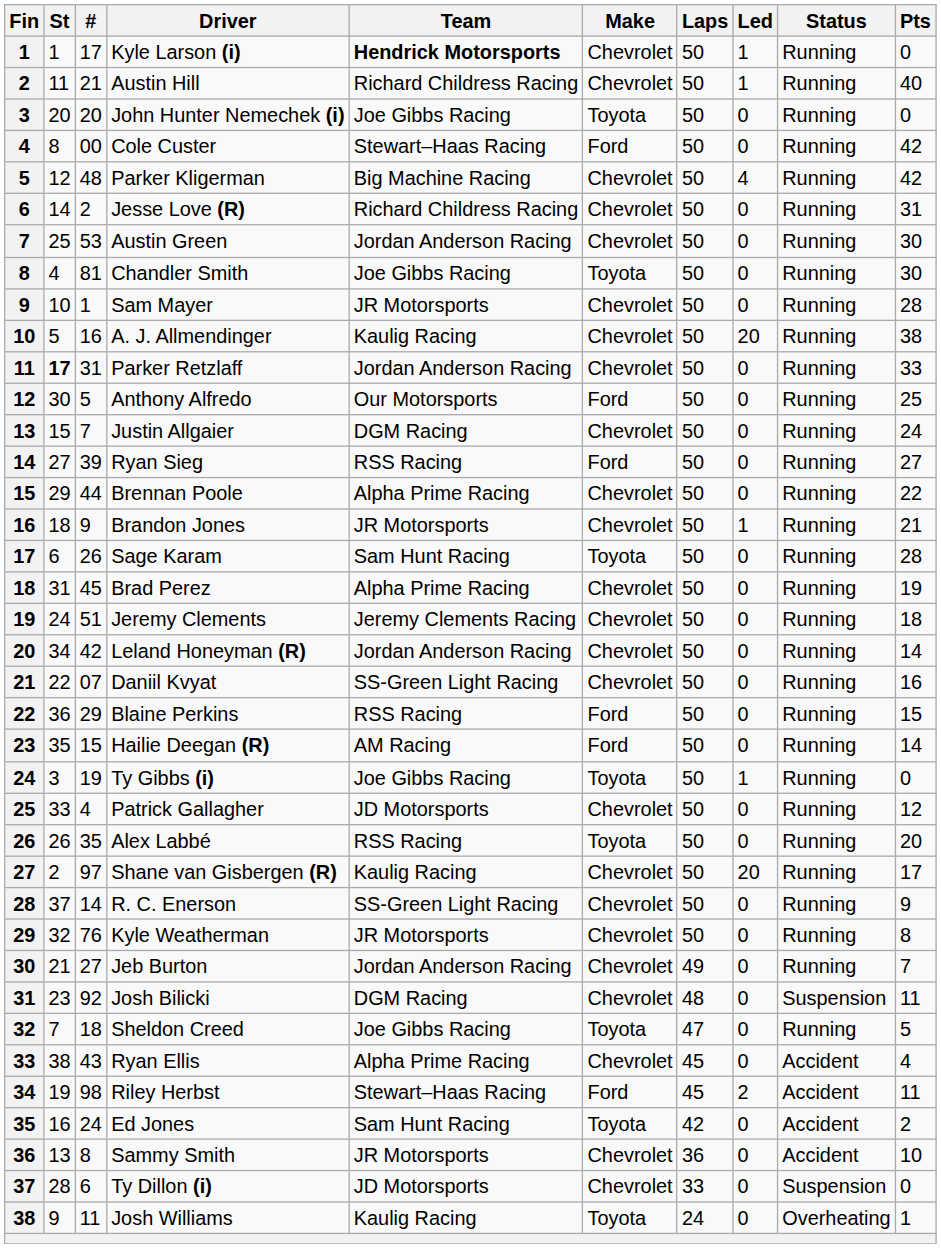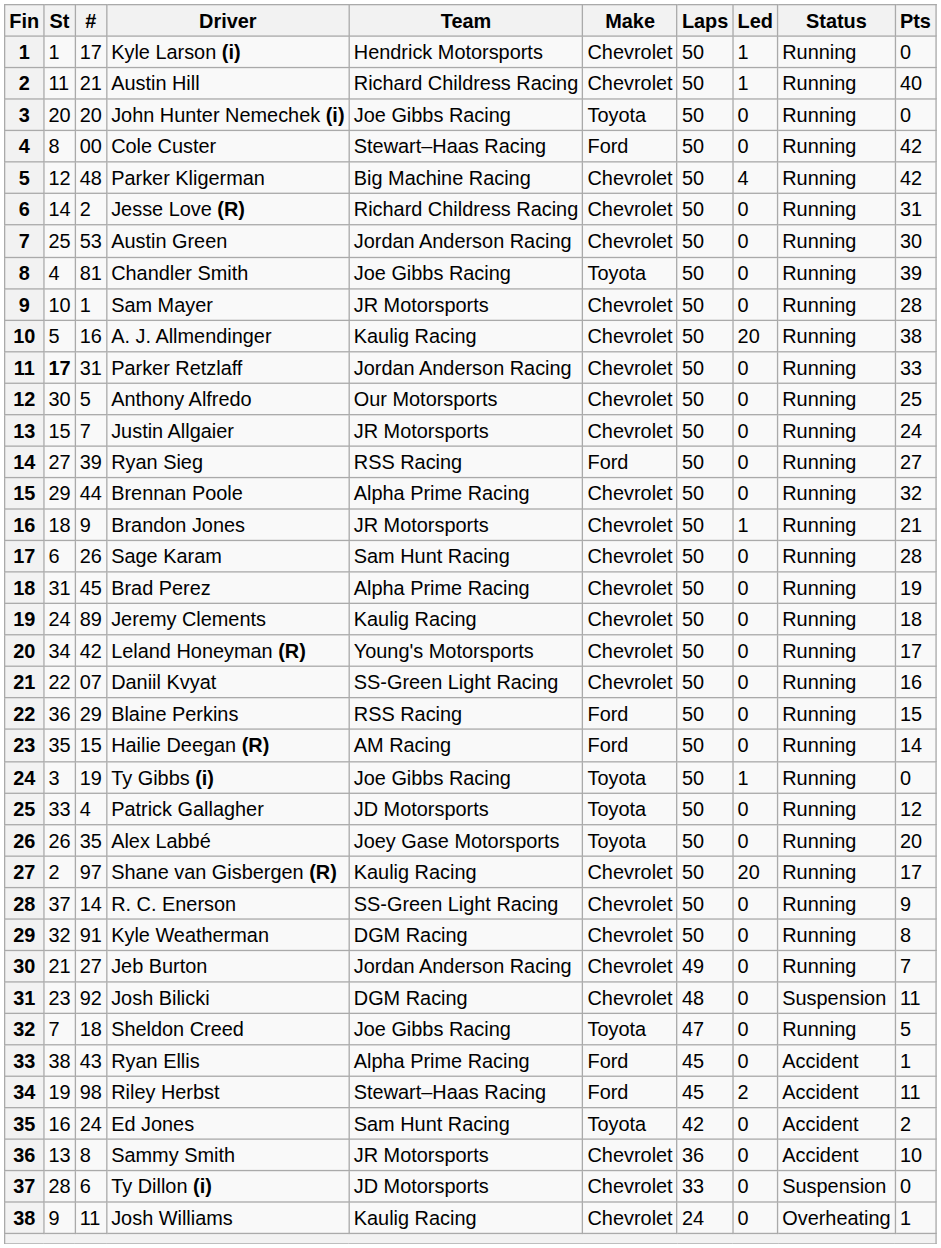 <table class="wikitable" style="font-size:95%">
 <tr>
 <th>Fin</th>
 <th>St</th>
 <th>#</th>
 <th>Driver</th>
 <th>Team</th>
 <th>Make</th>
 <th>Laps</th>
 <th>Led</th>
 <th>Status</th>
 <th>Pts</th>
 </tr>
 <tr>
 <th>1</th>
 <td>1</td>
 <td>17</td>
 <td>Kyle Larson <strong>(i)</strong></td>
-<td><strong>Hendrick Motorsports</strong></td>
+<td>Hendrick Motorsports</td>
 <td>Chevrolet</td>
 <td>50</td>
 <td>1</td>
 <td>Running</td>
 <td>0</td>
 </tr>
 <tr>
 <th>2</th>
 <td>11</td>
 <td>21</td>
 <td>Austin Hill</td>
 <td>Richard Childress Racing</td>
 <td>Chevrolet</td>
 <td>50</td>
 <td>1</td>
 <td>Running</td>
 <td>40</td>
 </tr>
 <tr>
 <th>3</th>
 <td>20</td>
 <td>20</td>
 <td>John Hunter Nemechek <strong>(i)</strong></td>
 <td>Joe Gibbs Racing</td>
 <td>Toyota</td>
 <td>50</td>
 <td>0</td>
 <td>Running</td>
 <td>0</td>
 </tr>
 <tr>
 <th>4</th>
 <td>8</td>
 <td>00</td>
 <td>Cole Custer</td>
 <td>Stewart–Haas Racing</td>
 <td>Ford</td>
 <td>50</td>
 <td>0</td>
 <td>Running</td>
 <td>42</td>
 </tr>
 <tr>
 <th>5</th>
 <td>12</td>
 <td>48</td>
 <td>Parker Kligerman</td>
 <td>Big Machine Racing</td>
 <td>Chevrolet</td>
 <td>50</td>
 <td>4</td>
 <td>Running</td>
 <td>42</td>
 </tr>
 <tr>
 <th>6</th>
 <td>14</td>
 <td>2</td>
 <td>Jesse Love <strong>(R)</strong></td>
 <td>Richard Childress Racing</td>
 <td>Chevrolet</td>
 <td>50</td>
 <td>0</td>
 <td>Running</td>
 <td>31</td>
 </tr>
 <tr>
 <th>7</th>
 <td>25</td>
 <td>53</td>
 <td>Austin Green</td>
 <td>Jordan Anderson Racing</td>
 <td>Chevrolet</td>
 <td>50</td>
 <td>0</td>
 <td>Running</td>
 <td>30</td>
 </tr>
 <tr>
 <th>8</th>
 <td>4</td>
 <td>81</td>
 <td>Chandler Smith</td>
 <td>Joe Gibbs Racing</td>
 <td>Toyota</td>
 <td>50</td>
 <td>0</td>
 <td>Running</td>
-<td>30</td>
+<td>39</td>
 </tr>
 <tr>
 <th>9</th>
 <td>10</td>
 <td>1</td>
 <td>Sam Mayer</td>
 <td>JR Motorsports</td>
 <td>Chevrolet</td>
 <td>50</td>
 <td>0</td>
 <td>Running</td>
 <td>28</td>
 </tr>
 <tr>
 <th>10</th>
 <td>5</td>
 <td>16</td>
 <td>A. J. Allmendinger</td>
 <td>Kaulig Racing</td>
 <td>Chevrolet</td>
 <td>50</td>
 <td>20</td>
 <td>Running</td>
 <td>38</td>
 </tr>
 <tr>
 <th>11</th>
 <td><strong>17</strong></td>
 <td>31</td>
 <td>Parker Retzlaff</td>
 <td>Jordan Anderson Racing</td>
 <td>Chevrolet</td>
 <td>50</td>
 <td>0</td>
 <td>Running</td>
 <td>33</td>
 </tr>
 <tr>
 <th>12</th>
 <td>30</td>
 <td>5</td>
 <td>Anthony Alfredo</td>
 <td>Our Motorsports</td>
-<td>Ford</td>
+<td>Chevrolet</td>
 <td>50</td>
 <td>0</td>
 <td>Running</td>
 <td>25</td>
 </tr>
 <tr>
 <th>13</th>
 <td>15</td>
 <td>7</td>
 <td>Justin Allgaier</td>
-<td>DGM Racing</td>
+<td>JR Motorsports</td>
 <td>Chevrolet</td>
 <td>50</td>
 <td>0</td>
 <td>Running</td>
 <td>24</td>
 </tr>
 <tr>
 <th>14</th>
 <td>27</td>
 <td>39</td>
 <td>Ryan Sieg</td>
 <td>RSS Racing</td>
 <td>Ford</td>
 <td>50</td>
 <td>0</td>
 <td>Running</td>
 <td>27</td>
 </tr>
 <tr>
 <th>15</th>
 <td>29</td>
 <td>44</td>
 <td>Brennan Poole</td>
 <td>Alpha Prime Racing</td>
 <td>Chevrolet</td>
 <td>50</td>
 <td>0</td>
 <td>Running</td>
-<td>22</td>
+<td>32</td>
 </tr>
 <tr>
 <th>16</th>
 <td>18</td>
 <td>9</td>
 <td>Brandon Jones</td>
 <td>JR Motorsports</td>
 <td>Chevrolet</td>
 <td>50</td>
 <td>1</td>
 <td>Running</td>
 <td>21</td>
 </tr>
 <tr>
 <th>17</th>
 <td>6</td>
 <td>26</td>
 <td>Sage Karam</td>
 <td>Sam Hunt Racing</td>
-<td>Toyota</td>
+<td>Chevrolet</td>
 <td>50</td>
 <td>0</td>
 <td>Running</td>
 <td>28</td>
 </tr>
 <tr>
 <th>18</th>
 <td>31</td>
 <td>45</td>
 <td>Brad Perez</td>
 <td>Alpha Prime Racing</td>
 <td>Chevrolet</td>
 <td>50</td>
 <td>0</td>
 <td>Running</td>
 <td>19</td>
 </tr>
 <tr>
 <th>19</th>
 <td>24</td>
-<td>51</td>
+<td>89</td>
 <td>Jeremy Clements</td>
-<td>Jeremy Clements Racing</td>
+<td>Kaulig Racing</td>
 <td>Chevrolet</td>
 <td>50</td>
 <td>0</td>
 <td>Running</td>
 <td>18</td>
 </tr>
 <tr>
 <th>20</th>
 <td>34</td>
 <td>42</td>
 <td>Leland Honeyman <strong>(R)</strong></td>
-<td>Jordan Anderson Racing</td>
+<td>Young's Motorsports</td>
 <td>Chevrolet</td>
 <td>50</td>
 <td>0</td>
 <td>Running</td>
-<td>14</td>
+<td>17</td>
 </tr>
 <tr>
 <th>21</th>
 <td>22</td>
 <td>07</td>
 <td>Daniil Kvyat</td>
 <td>SS-Green Light Racing</td>
 <td>Chevrolet</td>
 <td>50</td>
 <td>0</td>
 <td>Running</td>
 <td>16</td>
 </tr>
 <tr>
 <th>22</th>
 <td>36</td>
 <td>29</td>
 <td>Blaine Perkins</td>
 <td>RSS Racing</td>
 <td>Ford</td>
 <td>50</td>
 <td>0</td>
 <td>Running</td>
 <td>15</td>
 </tr>
 <tr>
 <th>23</th>
 <td>35</td>
 <td>15</td>
 <td>Hailie Deegan <strong>(R)</strong></td>
 <td>AM Racing</td>
 <td>Ford</td>
 <td>50</td>
 <td>0</td>
 <td>Running</td>
 <td>14</td>
 </tr>
 <tr>
 <th>24</th>
 <td>3</td>
 <td>19</td>
 <td>Ty Gibbs <strong>(i)</strong></td>
 <td>Joe Gibbs Racing</td>
 <td>Toyota</td>
 <td>50</td>
 <td>1</td>
 <td>Running</td>
 <td>0</td>
 </tr>
 <tr>
 <th>25</th>
 <td>33</td>
 <td>4</td>
 <td>Patrick Gallagher</td>
 <td>JD Motorsports</td>
-<td>Chevrolet</td>
+<td>Toyota</td>
 <td>50</td>
 <td>0</td>
 <td>Running</td>
 <td>12</td>
 </tr>
 <tr>
 <th>26</th>
 <td>26</td>
 <td>35</td>
 <td>Alex Labbé</td>
-<td>RSS Racing</td>
+<td>Joey Gase Motorsports</td>
 <td>Toyota</td>
 <td>50</td>
 <td>0</td>
 <td>Running</td>
 <td>20</td>
 </tr>
 <tr>
 <th>27</th>
 <td>2</td>
 <td>97</td>
 <td>Shane van Gisbergen <strong>(R)</strong></td>
 <td>Kaulig Racing</td>
 <td>Chevrolet</td>
 <td>50</td>
 <td>20</td>
 <td>Running</td>
 <td>17</td>
 </tr>
 <tr>
 <th>28</th>
 <td>37</td>
 <td>14</td>
 <td>R. C. Enerson</td>
 <td>SS-Green Light Racing</td>
 <td>Chevrolet</td>
 <td>50</td>
 <td>0</td>
 <td>Running</td>
 <td>9</td>
 </tr>
 <tr>
 <th>29</th>
 <td>32</td>
-<td>76</td>
+<td>91</td>
 <td>Kyle Weatherman</td>
-<td>JR Motorsports</td>
+<td>DGM Racing</td>
 <td>Chevrolet</td>
 <td>50</td>
 <td>0</td>
 <td>Running</td>
 <td>8</td>
 </tr>
 <tr>
 <th>30</th>
 <td>21</td>
 <td>27</td>
 <td>Jeb Burton</td>
 <td>Jordan Anderson Racing</td>
 <td>Chevrolet</td>
 <td>49</td>
 <td>0</td>
 <td>Running</td>
 <td>7</td>
 </tr>
 <tr>
 <th>31</th>
 <td>23</td>
 <td>92</td>
 <td>Josh Bilicki</td>
 <td>DGM Racing</td>
 <td>Chevrolet</td>
 <td>48</td>
 <td>0</td>
 <td>Suspension</td>
 <td>11</td>
 </tr>
 <tr>
 <th>32</th>
 <td>7</td>
 <td>18</td>
 <td>Sheldon Creed</td>
 <td>Joe Gibbs Racing</td>
 <td>Toyota</td>
 <td>47</td>
 <td>0</td>
 <td>Running</td>
 <td>5</td>
 </tr>
 <tr>
 <th>33</th>
 <td>38</td>
 <td>43</td>
 <td>Ryan Ellis</td>
 <td>Alpha Prime Racing</td>
-<td>Chevrolet</td>
+<td>Ford</td>
 <td>45</td>
 <td>0</td>
 <td>Accident</td>
-<td>4</td>
+<td>1</td>
 </tr>
 <tr>
 <th>34</th>
 <td>19</td>
 <td>98</td>
 <td>Riley Herbst</td>
 <td>Stewart–Haas Racing</td>
 <td>Ford</td>
 <td>45</td>
 <td>2</td>
 <td>Accident</td>
 <td>11</td>
 </tr>
 <tr>
 <th>35</th>
 <td>16</td>
 <td>24</td>
 <td>Ed Jones</td>
 <td>Sam Hunt Racing</td>
 <td>Toyota</td>
 <td>42</td>
 <td>0</td>
 <td>Accident</td>
 <td>2</td>
 </tr>
 <tr>
 <th>36</th>
 <td>13</td>
 <td>8</td>
 <td>Sammy Smith</td>
 <td>JR Motorsports</td>
 <td>Chevrolet</td>
 <td>36</td>
 <td>0</td>
 <td>Accident</td>
 <td>10</td>
 </tr>
 <tr>
 <th>37</th>
 <td>28</td>
 <td>6</td>
 <td>Ty Dillon <strong>(i)</strong></td>
 <td>JD Motorsports</td>
 <td>Chevrolet</td>
 <td>33</td>
 <td>0</td>
 <td>Suspension</td>
 <td>0</td>
 </tr>
 <tr>
 <th>38</th>
 <td>9</td>
 <td>11</td>
 <td>Josh Williams</td>
 <td>Kaulig Racing</td>
-<td>Toyota</td>
+<td>Chevrolet</td>
 <td>24</td>
 <td>0</td>
 <td>Overheating</td>
 <td>1</td>
 </tr>
 <tr>
 <th colspan="10"></th>
 </tr>
 </table>
